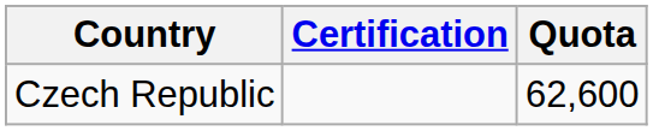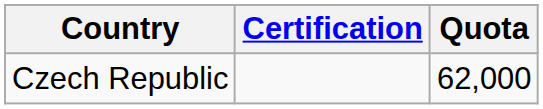 <table class="wikitable">
 <tr>
 <th>Country</th>
 <th><a href='#'>Certification</a></th>
 <th>Quota</th>
 </tr>
 <tr>
 <td>Czech Republic</td>
 <td></td>
-<td align="center">62,600</td>
+<td align="center">62,000</td>
 </tr>
 </table>
